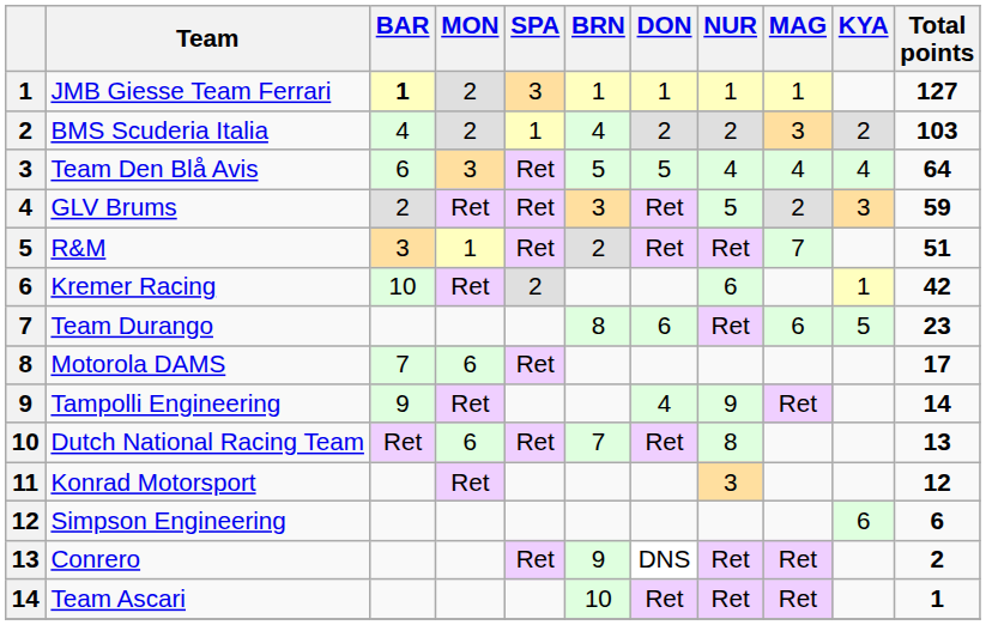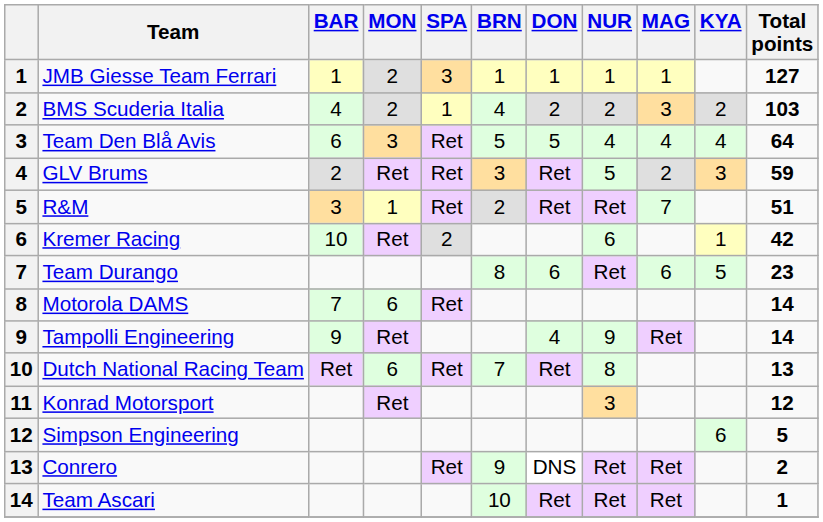 <table class="wikitable" style="font-size: 85%; text-align:center;">
 <tr valign="top">
 <th valign=middle></th>
 <th valign=middle>Team</th>
 <th><a href='#'>BAR</a><br></th>
 <th><a href='#'>MON</a><br></th>
 <th><a href='#'>SPA</a><br></th>
 <th><a href='#'>BRN</a><br></th>
 <th><a href='#'>DON</a><br></th>
 <th><a href='#'>NUR</a><br></th>
 <th><a href='#'>MAG</a><br></th>
 <th><a href='#'>KYA</a><br></th>
 <th valign=middle>Total<br>points</th>
 </tr>
 <tr>
 <th>1</th>
 <td align=left> <a href='#'>JMB Giesse Team Ferrari</a></td>
-<td style="background:#FFFFBF;"><strong>1</strong></td>
+<td style="background:#FFFFBF;">1</td>
 <td style="background:#DFDFDF;">2</td>
 <td style="background:#FFDF9F;">3</td>
 <td style="background:#FFFFBF;">1</td>
 <td style="background:#FFFFBF;">1</td>
 <td style="background:#FFFFBF;">1</td>
 <td style="background:#FFFFBF;">1</td>
 <td></td>
 <td><strong>127</strong></td>
 </tr>
 <tr>
 <th>2</th>
 <td align=left> <a href='#'>BMS Scuderia Italia</a></td>
 <td style="background:#DFFFDF;">4</td>
 <td style="background:#DFDFDF;">2</td>
 <td style="background:#FFFFBF;">1</td>
 <td style="background:#DFFFDF;">4</td>
 <td style="background:#DFDFDF;">2</td>
 <td style="background:#DFDFDF;">2</td>
 <td style="background:#FFDF9F;">3</td>
 <td style="background:#DFDFDF;">2</td>
 <td><strong>103</strong></td>
 </tr>
 <tr>
 <th>3</th>
 <td align=left> <a href='#'>Team Den Blå Avis</a></td>
 <td style="background:#DFFFDF;">6</td>
 <td style="background:#FFDF9F;">3</td>
 <td style="background:#EFCFFF;">Ret</td>
 <td style="background:#DFFFDF;">5</td>
 <td style="background:#DFFFDF;">5</td>
 <td style="background:#DFFFDF;">4</td>
 <td style="background:#DFFFDF;">4</td>
 <td style="background:#DFFFDF;">4</td>
 <td><strong>64</strong></td>
 </tr>
 <tr>
 <th>4</th>
 <td align=left> <a href='#'>GLV Brums</a></td>
 <td style="background:#DFDFDF;">2</td>
 <td style="background:#EFCFFF;">Ret</td>
 <td style="background:#EFCFFF;">Ret</td>
 <td style="background:#FFDF9F;">3</td>
 <td style="background:#EFCFFF;">Ret</td>
 <td style="background:#DFFFDF;">5</td>
 <td style="background:#DFDFDF;">2</td>
 <td style="background:#FFDF9F;">3</td>
 <td><strong>59</strong></td>
 </tr>
 <tr>
 <th>5</th>
 <td align=left> <a href='#'>R&M</a></td>
 <td style="background:#FFDF9F;">3</td>
 <td style="background:#FFFFBF;">1</td>
 <td style="background:#EFCFFF;">Ret</td>
 <td style="background:#DFDFDF;">2</td>
 <td style="background:#EFCFFF;">Ret</td>
 <td style="background:#EFCFFF;">Ret</td>
 <td style="background:#DFFFDF;">7</td>
 <td></td>
 <td><strong>51</strong></td>
 </tr>
 <tr>
 <th>6</th>
 <td align=left> <a href='#'>Kremer Racing</a></td>
 <td style="background:#DFFFDF;">10</td>
 <td style="background:#EFCFFF;">Ret</td>
 <td style="background:#DFDFDF;">2</td>
 <td></td>
 <td></td>
 <td style="background:#DFFFDF;">6</td>
 <td></td>
 <td style="background:#FFFFBF;">1</td>
 <td><strong>42</strong></td>
 </tr>
 <tr>
 <th>7</th>
 <td align=left> <a href='#'>Team Durango</a></td>
 <td></td>
 <td></td>
 <td></td>
 <td style="background:#DFFFDF;">8</td>
 <td style="background:#DFFFDF;">6</td>
 <td style="background:#EFCFFF;">Ret</td>
 <td style="background:#DFFFDF;">6</td>
 <td style="background:#DFFFDF;">5</td>
 <td><strong>23</strong></td>
 </tr>
 <tr>
 <th>8</th>
 <td align=left> <a href='#'>Motorola DAMS</a></td>
 <td style="background:#DFFFDF;">7</td>
 <td style="background:#DFFFDF;">6</td>
 <td style="background:#EFCFFF;">Ret</td>
 <td></td>
 <td></td>
 <td></td>
 <td></td>
 <td></td>
-<td><strong>17</strong></td>
+<td><strong>14</strong></td>
 </tr>
 <tr>
 <th>9</th>
 <td align=left> <a href='#'>Tampolli Engineering</a></td>
 <td style="background:#DFFFDF;">9</td>
 <td style="background:#EFCFFF;">Ret</td>
 <td></td>
 <td></td>
 <td style="background:#DFFFDF;">4</td>
 <td style="background:#DFFFDF;">9</td>
 <td style="background:#EFCFFF;">Ret</td>
 <td></td>
 <td><strong>14</strong></td>
 </tr>
 <tr>
 <th>10</th>
 <td align=left> <a href='#'>Dutch National Racing Team</a></td>
 <td style="background:#EFCFFF;">Ret</td>
 <td style="background:#DFFFDF;">6</td>
 <td style="background:#EFCFFF;">Ret</td>
 <td style="background:#DFFFDF;">7</td>
 <td style="background:#EFCFFF;">Ret</td>
 <td style="background:#DFFFDF;">8</td>
 <td></td>
 <td></td>
 <td><strong>13</strong></td>
 </tr>
 <tr>
 <th>11</th>
 <td align=left> <a href='#'>Konrad Motorsport</a></td>
 <td></td>
 <td style="background:#EFCFFF;">Ret</td>
 <td></td>
 <td></td>
 <td></td>
 <td style="background:#FFDF9F;">3</td>
 <td></td>
 <td></td>
 <td><strong>12</strong></td>
 </tr>
 <tr>
 <th>12</th>
 <td align=left> <a href='#'>Simpson Engineering</a></td>
 <td></td>
 <td></td>
 <td></td>
 <td></td>
 <td></td>
 <td></td>
 <td></td>
 <td style="background:#DFFFDF;">6</td>
-<td><strong>6</strong></td>
+<td><strong>5</strong></td>
 </tr>
 <tr>
 <th>13</th>
 <td align=left> <a href='#'>Conrero</a></td>
 <td></td>
 <td></td>
 <td style="background:#EFCFFF;">Ret</td>
 <td style="background:#DFFFDF;">9</td>
 <td style="background:#FFFFFF;">DNS</td>
 <td style="background:#EFCFFF;">Ret</td>
 <td style="background:#EFCFFF;">Ret</td>
 <td></td>
 <td><strong>2</strong></td>
 </tr>
 <tr>
 <th>14</th>
 <td align=left> <a href='#'>Team Ascari</a></td>
 <td></td>
 <td></td>
 <td></td>
 <td style="background:#DFFFDF;">10</td>
 <td style="background:#EFCFFF;">Ret</td>
 <td style="background:#EFCFFF;">Ret</td>
 <td style="background:#EFCFFF;">Ret</td>
 <td></td>
 <td><strong>1</strong></td>
 </tr>
 <tr>
 </tr>
 </table>
